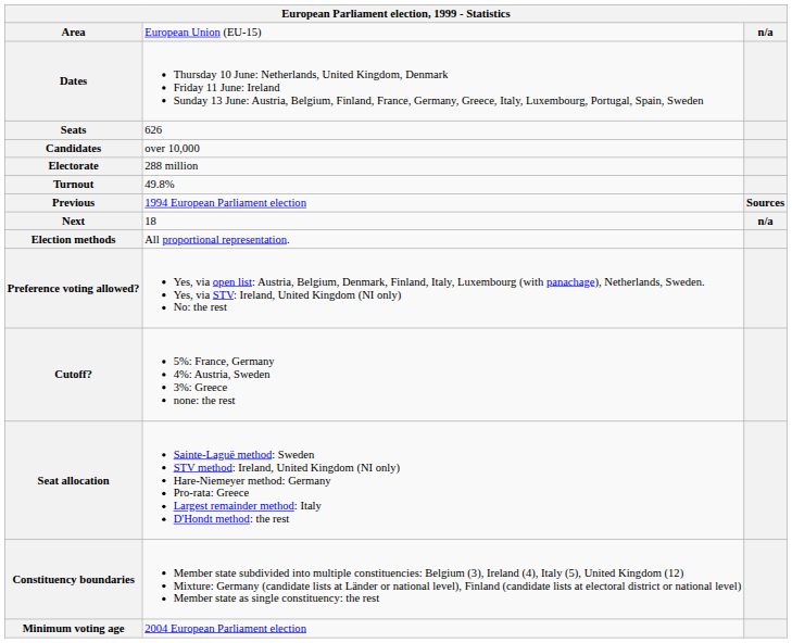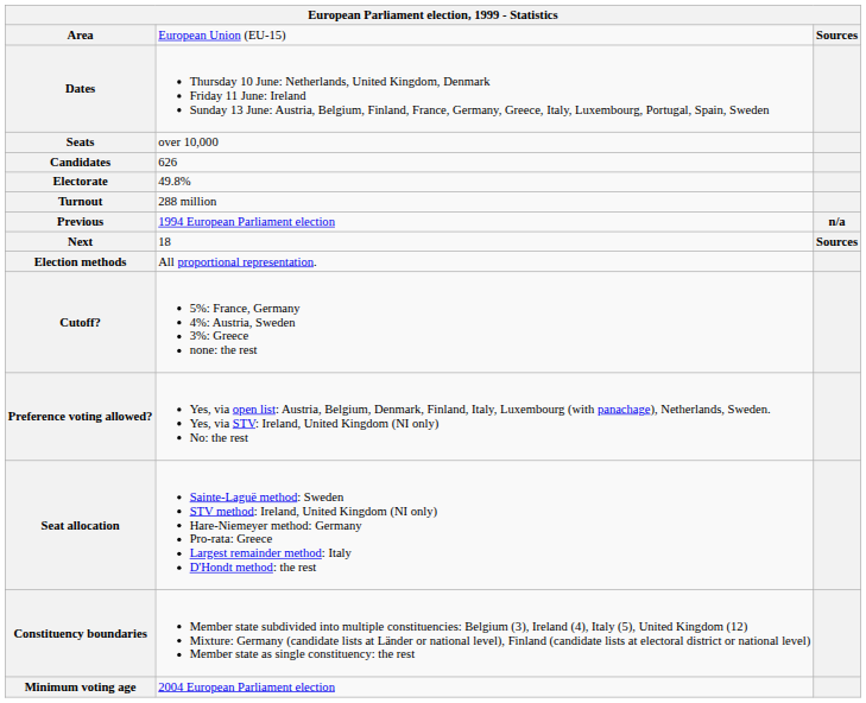 <table class="wikitable">
 <tr>
 <th colspan="3">European Parliament election, 1999 - Statistics</th>
 </tr>
 <tr>
 <th>Area</th>
 <td style="text-align:left;"><a href='#'>European Union</a> (EU-15)</td>
-<th>n/a</th>
+<th>Sources</th>
 </tr>
 <tr>
 <th>Dates</th>
 <td style="text-align:left;"><br><ul><li>Thursday 10 June: Netherlands, United Kingdom, Denmark</li><li>Friday 11 June: Ireland</li><li>Sunday 13 June: Austria, Belgium, Finland, France, Germany, Greece, Italy, Luxembourg, Portugal, Spain, Sweden</li></ul></td>
 <th><small></small></th>
 </tr>
 <tr>
 <th>Seats</th>
+<td style="text-align:left;">over 10,000</td>
+<th><small></small></th>
+</tr>
+<tr>
+<th>Candidates</th>
 <td style="text-align:left;">626</td>
 <th><small></small></th>
 </tr>
 <tr>
-<th>Candidates</th>
-<td style="text-align:left;">over 10,000</td>
-<th><small></small></th>
-</tr>
-<tr>
 <th>Electorate</th>
-<td style="text-align:left;">288 million</td>
+<td style="text-align:left;">49.8%</td>
 <th><small></small></th>
 </tr>
 <tr>
 <th>Turnout</th>
-<td style="text-align:left;">49.8%</td>
+<td style="text-align:left;">288 million</td>
 <th><small></small></th>
 </tr>
 <tr>
 <th>Previous</th>
 <td style="text-align:left;"><a href='#'>1994 European Parliament election</a></td>
-<th>Sources</th>
+<th>n/a</th>
 </tr>
 <tr>
 <th>Next</th>
 <td style="text-align:left;">18</td>
-<th>n/a</th>
+<th>Sources</th>
 </tr>
 <tr>
 <th>Election methods</th>
 <td style="text-align:left;">All <a href='#'>proportional representation</a>.</td>
 <th><small></small></th>
 </tr>
 <tr>
-<th>Preference voting allowed?</th>
-<td style="text-align:left;"><br><ul><li>Yes, via <a href='#'>open list</a>: Austria, Belgium, Denmark, Finland, Italy, Luxembourg (with <a href='#'>panachage</a>), Netherlands, Sweden.</li><li>Yes, via <a href='#'>STV</a>: Ireland, United Kingdom (NI only)</li><li>No: the rest</li></ul></td>
+<th>Cutoff?</th>
+<td style="text-align:left;"><br><ul><li>5%: France, Germany</li><li>4%: Austria, Sweden</li><li>3%: Greece</li><li>none: the rest</li></ul></td>
 <th><small></small></th>
 </tr>
 <tr>
-<th>Cutoff?</th>
-<td style="text-align:left;"><br><ul><li>5%: France, Germany</li><li>4%: Austria, Sweden</li><li>3%: Greece</li><li>none: the rest</li></ul></td>
+<th>Preference voting allowed?</th>
+<td style="text-align:left;"><br><ul><li>Yes, via <a href='#'>open list</a>: Austria, Belgium, Denmark, Finland, Italy, Luxembourg (with <a href='#'>panachage</a>), Netherlands, Sweden.</li><li>Yes, via <a href='#'>STV</a>: Ireland, United Kingdom (NI only)</li><li>No: the rest</li></ul></td>
 <th><small></small></th>
 </tr>
 <tr>
 <th>Seat allocation</th>
 <td style="text-align:left;"><br><ul><li><a href='#'>Sainte-Laguë method</a>: Sweden</li><li><a href='#'>STV method</a>: Ireland, United Kingdom (NI only)</li><li>Hare-Niemeyer method: Germany</li><li>Pro-rata: Greece</li><li><a href='#'>Largest remainder method</a>: Italy</li><li><a href='#'>D'Hondt method</a>: the rest</li></ul></td>
 <th><small></small></th>
 </tr>
 <tr>
 <th>Constituency boundaries</th>
 <td style="text-align:left;"><br><ul><li>Member state subdivided into multiple constituencies: Belgium (3), Ireland (4), Italy (5), United Kingdom (12)</li><li>Mixture: Germany (candidate lists at Länder or national level), Finland (candidate lists at electoral district or national level)</li><li>Member state as single constituency: the rest</li></ul></td>
 <th><small></small></th>
 </tr>
 <tr>
 <th>Minimum voting age</th>
 <td style="text-align:left;"><a href='#'>2004 European Parliament election</a></td>
 <th><small></small></th>
 </tr>
 </table>
